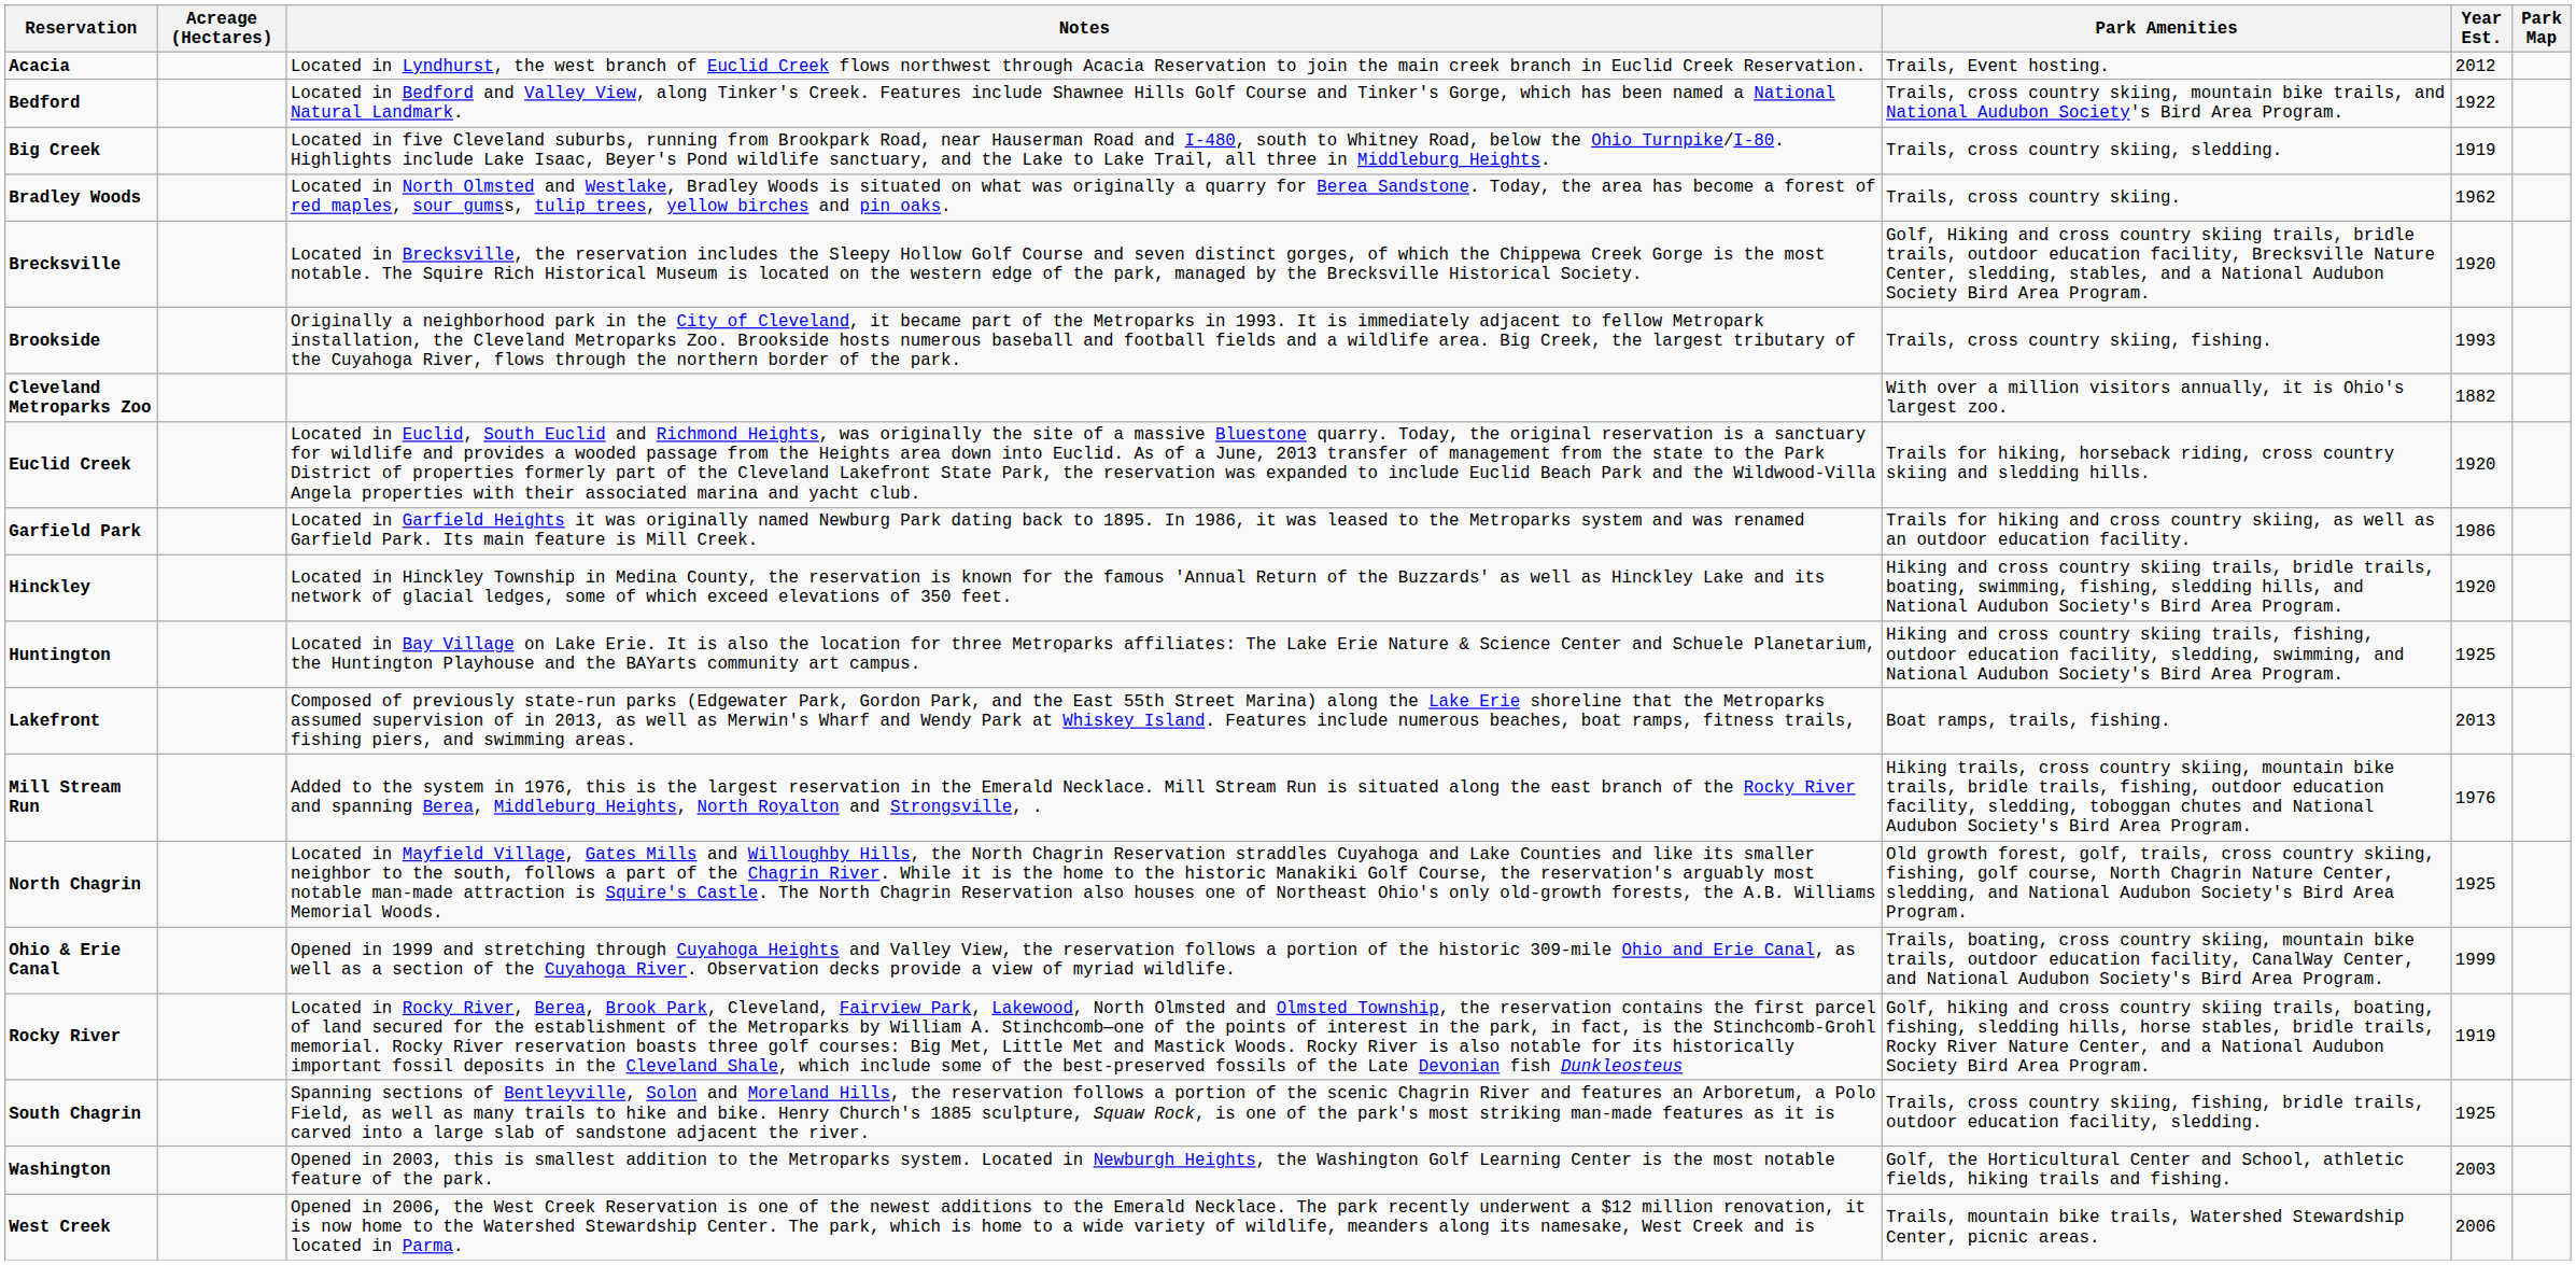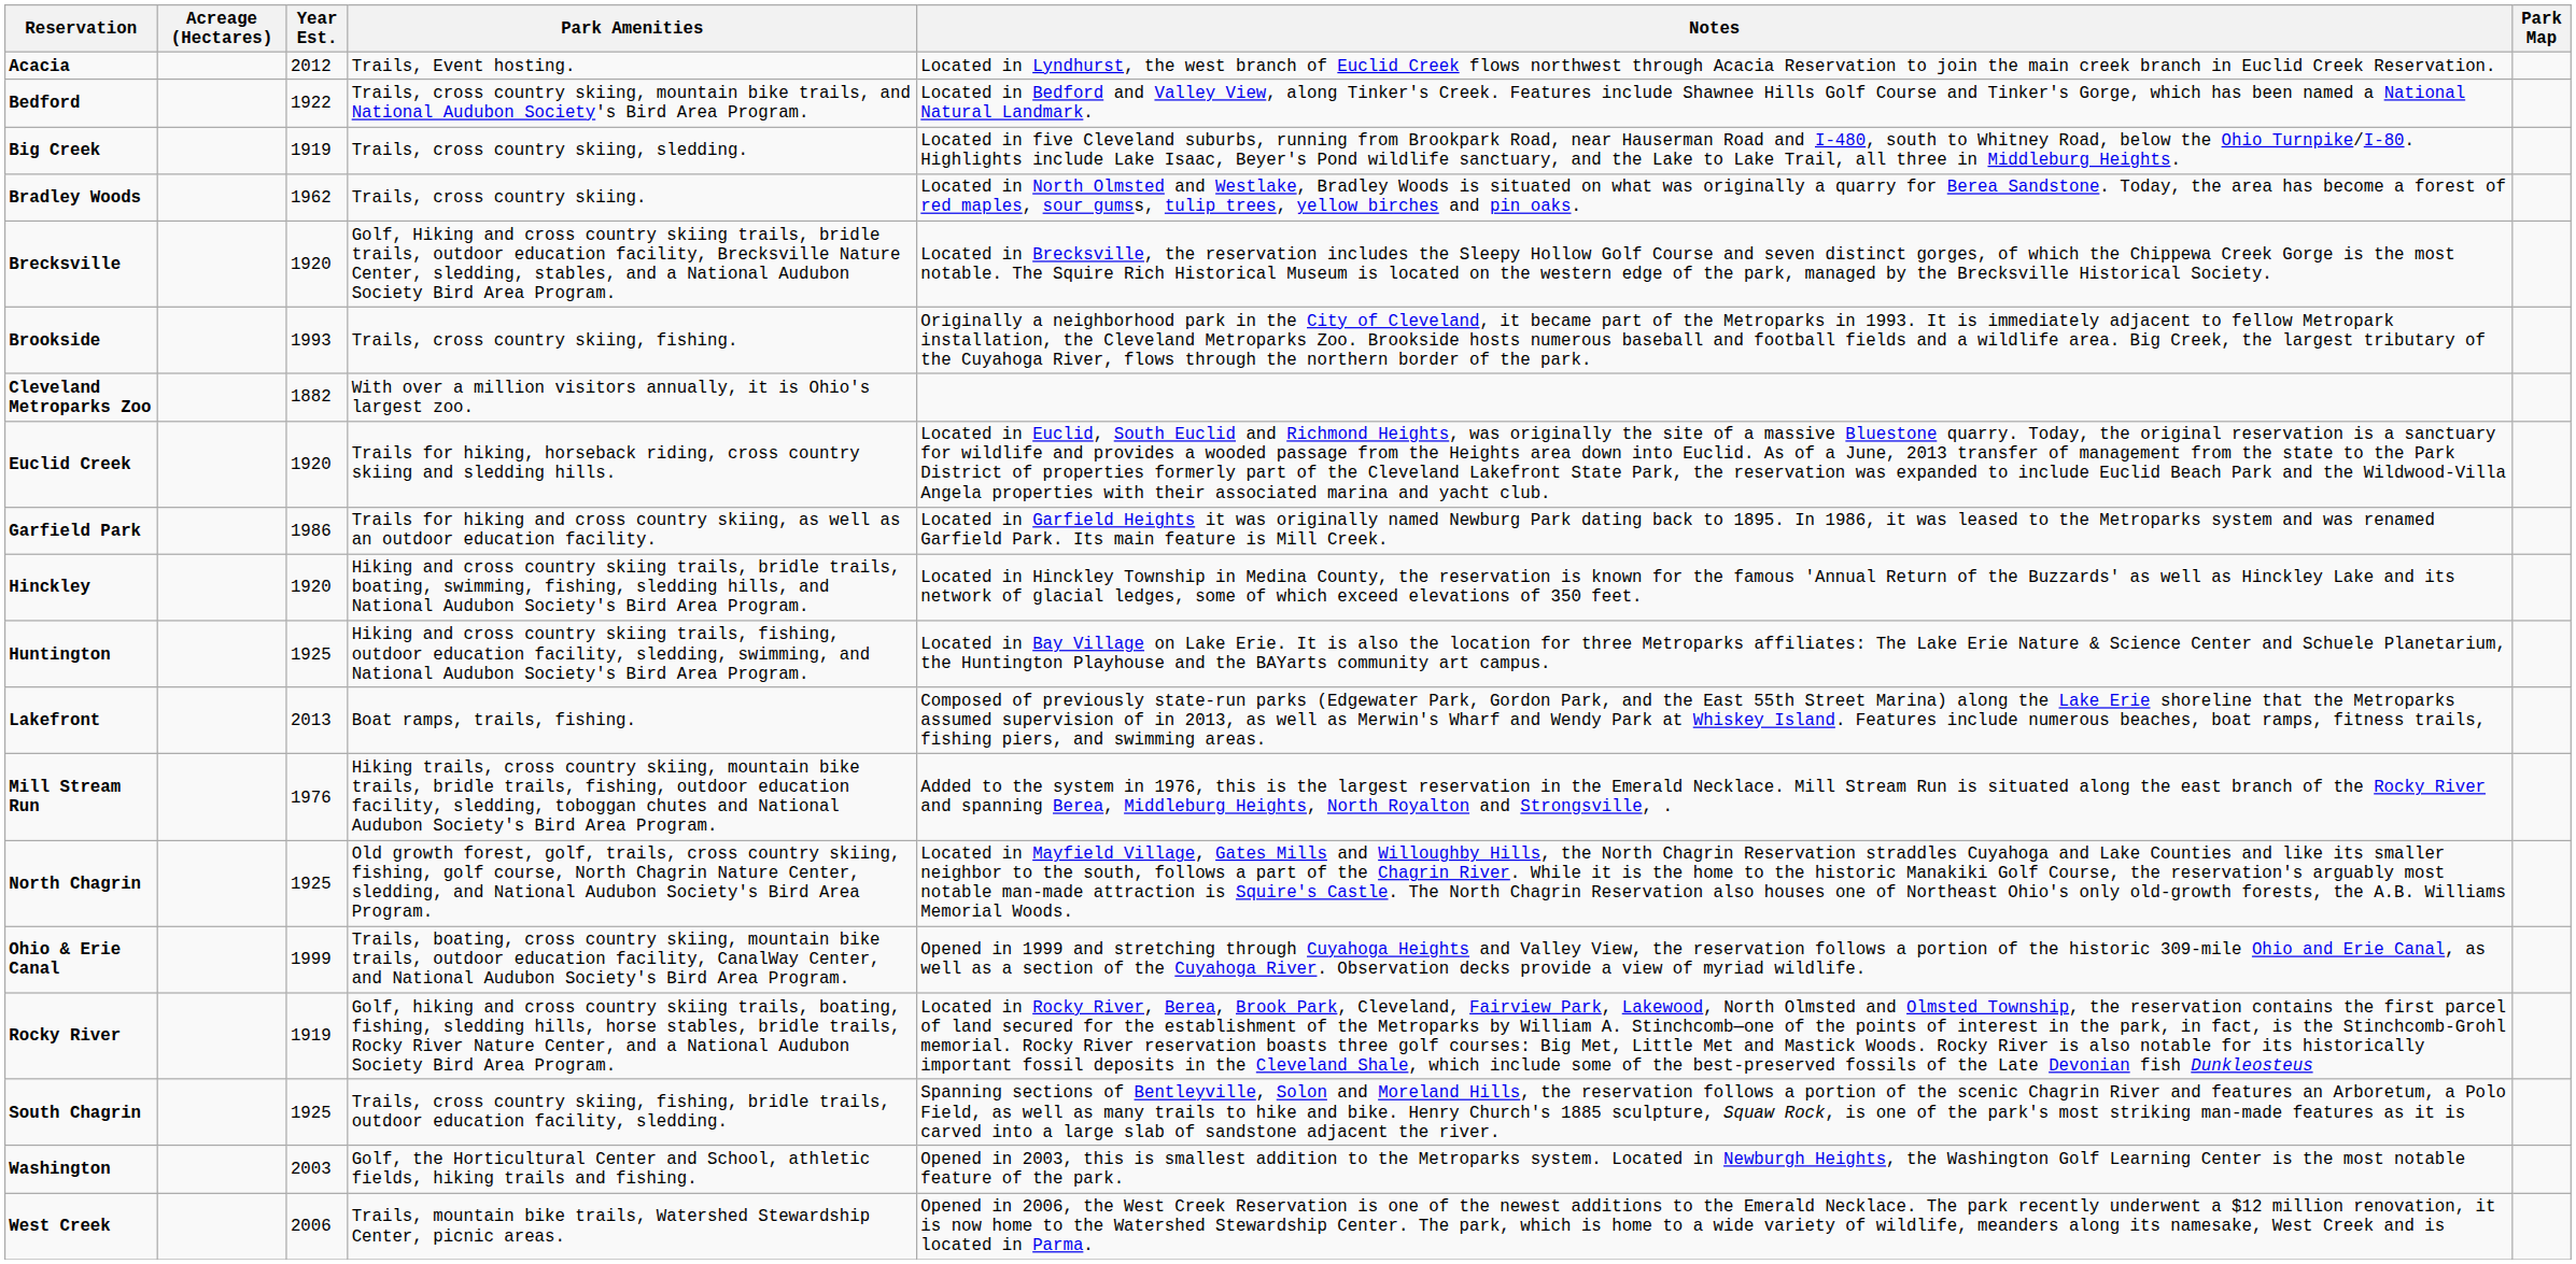 <table class=wikitable>
 <tr>
 <th>Reservation</th>
 <th>Acreage (Hectares)</th>
+<th>Year Est.</th>
+<th>Park Amenities</th>
 <th>Notes</th>
-<th>Park Amenities</th>
-<th>Year Est.</th>
 <th>Park Map</th>
 </tr>
 <tr>
 <td><strong>Acacia</strong></td>
 <td></td>
+<td>2012</td>
+<td>Trails, Event hosting.</td>
 <td>Located in <a href='#'>Lyndhurst</a>, the west branch of <a href='#'>Euclid Creek</a> flows northwest through Acacia Reservation to join the main creek branch in Euclid Creek Reservation.</td>
-<td>Trails, Event hosting.</td>
-<td>2012</td>
 <td></td>
 </tr>
 <tr>
 <td><strong>Bedford</strong></td>
 <td></td>
+<td>1922</td>
+<td>Trails, cross country skiing, mountain bike trails, and <a href='#'>National Audubon Society</a>'s Bird Area Program.</td>
 <td>Located in <a href='#'>Bedford</a> and <a href='#'>Valley View</a>, along Tinker's Creek. Features include Shawnee Hills Golf Course and Tinker's Gorge, which has been named a <a href='#'>National Natural Landmark</a>.</td>
-<td>Trails, cross country skiing, mountain bike trails, and <a href='#'>National Audubon Society</a>'s Bird Area Program.</td>
-<td>1922</td>
 <td></td>
 </tr>
 <tr>
 <td><strong>Big Creek</strong></td>
 <td></td>
+<td>1919</td>
+<td>Trails, cross country skiing, sledding.</td>
 <td>Located in five Cleveland suburbs, running from Brookpark Road, near Hauserman Road and <a href='#'>I-480</a>, south to Whitney Road, below the <a href='#'>Ohio Turnpike</a>/<a href='#'>I-80</a>. Highlights include Lake Isaac, Beyer's Pond wildlife sanctuary, and the Lake to Lake Trail, all three in <a href='#'>Middleburg Heights</a>.</td>
-<td>Trails, cross country skiing, sledding.</td>
-<td>1919</td>
 <td></td>
 </tr>
 <tr>
 <td><strong>Bradley Woods</strong></td>
 <td></td>
+<td>1962</td>
+<td>Trails, cross country skiing.</td>
 <td>Located in <a href='#'>North Olmsted</a> and <a href='#'>Westlake</a>, Bradley Woods is situated on what was originally a quarry for <a href='#'>Berea Sandstone</a>. Today, the area has become a forest of <a href='#'>red maples</a>, <a href='#'>sour gums</a>s, <a href='#'>tulip trees</a>, <a href='#'>yellow birches</a> and <a href='#'>pin oaks</a>.</td>
-<td>Trails, cross country skiing.</td>
-<td>1962</td>
 <td></td>
 </tr>
 <tr>
 <td><strong>Brecksville</strong></td>
 <td></td>
+<td>1920</td>
+<td>Golf, Hiking and cross country skiing trails, bridle trails, outdoor education facility, Brecksville Nature Center, sledding, stables, and a National Audubon Society Bird Area Program.</td>
 <td>Located in <a href='#'>Brecksville</a>, the reservation includes the Sleepy Hollow Golf Course and seven distinct gorges, of which the Chippewa Creek Gorge is the most notable.  The Squire Rich Historical Museum is located on the western edge of the park, managed by the Brecksville Historical Society.</td>
-<td>Golf, Hiking and cross country skiing trails, bridle trails, outdoor education facility, Brecksville Nature Center, sledding, stables, and a National Audubon Society Bird Area Program.</td>
-<td>1920</td>
 <td></td>
 </tr>
 <tr>
 <td><strong>Brookside</strong></td>
 <td></td>
+<td>1993</td>
+<td>Trails, cross country skiing, fishing.</td>
 <td>Originally a neighborhood park in the <a href='#'>City of Cleveland</a>, it became part of the Metroparks in 1993. It is immediately adjacent to fellow Metropark installation, the Cleveland Metroparks Zoo. Brookside hosts numerous baseball and football fields and a wildlife area.  Big Creek, the largest tributary of the Cuyahoga River, flows through the northern border of the park.</td>
-<td>Trails, cross country skiing, fishing.</td>
-<td>1993</td>
 <td></td>
 </tr>
 <tr>
 <td><strong>Cleveland Metroparks Zoo</strong></td>
 <td></td>
+<td>1882</td>
+<td>With over a million visitors annually, it is Ohio's largest zoo.</td>
 <td></td>
-<td>With over a million visitors annually, it is Ohio's largest zoo.</td>
-<td>1882</td>
 <td></td>
 </tr>
 <tr>
 <td><strong>Euclid Creek</strong></td>
 <td></td>
+<td>1920</td>
+<td>Trails for hiking, horseback riding, cross country skiing and sledding hills.</td>
 <td>Located in <a href='#'>Euclid</a>, <a href='#'>South Euclid</a> and <a href='#'>Richmond Heights</a>, was originally the site of a massive <a href='#'>Bluestone</a> quarry. Today, the original reservation is a sanctuary for wildlife and provides a wooded passage from the Heights area down into Euclid.  As of a June, 2013 transfer of management from the state to the Park District of properties formerly part of the Cleveland Lakefront State Park, the reservation was expanded to include Euclid Beach Park and the Wildwood-Villa Angela properties with their associated marina and yacht club.</td>
-<td>Trails for hiking, horseback riding, cross country skiing and sledding hills.</td>
-<td>1920</td>
 <td></td>
 </tr>
 <tr>
 <td><strong>Garfield Park</strong></td>
 <td></td>
+<td>1986</td>
+<td>Trails for hiking and cross country skiing, as well as an outdoor education facility.</td>
 <td>Located in <a href='#'>Garfield Heights</a> it was originally named Newburg Park dating back to 1895. In 1986, it was leased to the Metroparks system and was renamed Garfield Park. Its main feature is Mill Creek.</td>
-<td>Trails for hiking and cross country skiing, as well as an outdoor education facility.</td>
-<td>1986</td>
 <td></td>
 </tr>
 <tr>
 <td><strong>Hinckley</strong></td>
 <td></td>
+<td>1920</td>
+<td>Hiking and cross country skiing trails, bridle trails, boating, swimming, fishing, sledding hills, and National Audubon Society's Bird Area Program.</td>
 <td>Located in Hinckley Township in Medina County, the reservation is known for the famous 'Annual Return of the Buzzards' as well as Hinckley Lake and its network of glacial ledges, some of which  exceed elevations of 350 feet.</td>
-<td>Hiking and cross country skiing trails, bridle trails, boating, swimming, fishing, sledding hills, and National Audubon Society's Bird Area Program.</td>
-<td>1920</td>
 <td></td>
 </tr>
 <tr>
 <td><strong>Huntington</strong></td>
 <td></td>
+<td>1925</td>
+<td>Hiking and cross country skiing trails, fishing, outdoor education facility, sledding, swimming, and National Audubon Society's Bird Area Program.</td>
 <td>Located in <a href='#'>Bay Village</a> on Lake Erie. It is also the location for three Metroparks affiliates: The Lake Erie Nature & Science Center and Schuele Planetarium, the Huntington Playhouse and the BAYarts community art campus.</td>
-<td>Hiking and cross country skiing trails, fishing, outdoor education facility, sledding, swimming, and National Audubon Society's Bird Area Program.</td>
-<td>1925</td>
 <td></td>
 </tr>
 <tr>
 <td><strong>Lakefront</strong></td>
 <td></td>
+<td>2013</td>
+<td>Boat ramps, trails, fishing.</td>
 <td>Composed of previously state-run parks (Edgewater Park, Gordon Park, and the East 55th Street Marina) along the <a href='#'>Lake Erie</a> shoreline that the Metroparks assumed supervision of in 2013, as well as Merwin's Wharf and Wendy Park at <a href='#'>Whiskey Island</a>. Features include numerous beaches, boat ramps, fitness trails, fishing piers, and swimming areas.</td>
-<td>Boat ramps, trails, fishing.</td>
-<td>2013</td>
 <td></td>
 </tr>
 <tr>
 <td><strong>Mill Stream Run</strong></td>
 <td></td>
+<td>1976</td>
+<td>Hiking trails, cross country skiing, mountain bike trails, bridle trails, fishing, outdoor education facility, sledding, toboggan chutes and National Audubon Society's Bird Area Program.</td>
 <td>Added to the system in 1976, this is the largest reservation in the Emerald Necklace. Mill Stream Run is situated along the east branch of the <a href='#'>Rocky River</a> and spanning <a href='#'>Berea</a>, <a href='#'>Middleburg Heights</a>, <a href='#'>North Royalton</a> and <a href='#'>Strongsville</a>, .</td>
-<td>Hiking trails, cross country skiing, mountain bike trails, bridle trails, fishing, outdoor education facility, sledding, toboggan chutes and National Audubon Society's Bird Area Program.</td>
-<td>1976</td>
 <td></td>
 </tr>
 <tr>
 <td><strong>North Chagrin</strong></td>
 <td></td>
+<td>1925</td>
+<td>Old growth forest, golf, trails, cross country skiing, fishing, golf course, North Chagrin Nature Center, sledding, and National Audubon Society's Bird Area Program.</td>
 <td>Located in <a href='#'>Mayfield Village</a>, <a href='#'>Gates Mills</a> and <a href='#'>Willoughby Hills</a>, the North Chagrin Reservation straddles Cuyahoga and Lake Counties and like its smaller neighbor to the south, follows a part of the <a href='#'>Chagrin River</a>. While it is the home to the historic Manakiki Golf Course, the reservation's arguably most notable man-made attraction is <a href='#'>Squire's Castle</a>. The North Chagrin Reservation also houses one of Northeast Ohio's only old-growth forests, the A.B. Williams Memorial Woods.</td>
-<td>Old growth forest, golf, trails, cross country skiing, fishing, golf course, North Chagrin Nature Center, sledding, and National Audubon Society's Bird Area Program.</td>
-<td>1925</td>
 <td></td>
 </tr>
 <tr>
 <td><strong>Ohio & Erie Canal</strong></td>
 <td></td>
+<td>1999</td>
+<td>Trails, boating, cross country skiing, mountain bike trails, outdoor education facility, CanalWay Center, and National Audubon Society's Bird Area Program.</td>
 <td>Opened in 1999 and stretching through <a href='#'>Cuyahoga Heights</a> and Valley View, the reservation follows a portion of the historic 309-mile <a href='#'>Ohio and Erie Canal</a>, as well as a section of the <a href='#'>Cuyahoga River</a>. Observation decks provide a view of myriad wildlife.</td>
-<td>Trails, boating, cross country skiing, mountain bike trails, outdoor education facility, CanalWay Center, and National Audubon Society's Bird Area Program.</td>
-<td>1999</td>
 <td></td>
 </tr>
 <tr>
 <td><strong>Rocky River</strong></td>
 <td></td>
+<td>1919</td>
+<td>Golf, hiking and cross country skiing trails, boating, fishing, sledding hills, horse stables, bridle trails, Rocky River Nature Center, and a National Audubon Society Bird Area Program.</td>
 <td>Located in <a href='#'>Rocky River</a>, <a href='#'>Berea</a>, <a href='#'>Brook Park</a>, Cleveland, <a href='#'>Fairview Park</a>, <a href='#'>Lakewood</a>, North Olmsted and <a href='#'>Olmsted Township</a>, the reservation contains the first parcel of land secured for the establishment    of the Metroparks by William A. Stinchcomb—one of the points of interest in the park, in fact, is the Stinchcomb-Grohl memorial. Rocky River reservation boasts three golf courses: Big Met, Little Met and Mastick Woods. Rocky River is also notable for its historically important fossil deposits in the <a href='#'>Cleveland Shale</a>, which include some of the best-preserved fossils of the Late <a href='#'>Devonian</a> fish <em><a href='#'>Dunkleosteus</a></em></td>
-<td>Golf, hiking and cross country skiing trails, boating, fishing, sledding hills, horse stables, bridle trails, Rocky River Nature Center, and a National Audubon Society Bird Area Program.</td>
-<td>1919</td>
 <td></td>
 </tr>
 <tr>
 <td><strong>South Chagrin</strong></td>
 <td></td>
+<td>1925</td>
+<td>Trails, cross country skiing, fishing, bridle trails, outdoor education facility, sledding.</td>
 <td>Spanning sections of <a href='#'>Bentleyville</a>, <a href='#'>Solon</a> and <a href='#'>Moreland Hills</a>, the reservation follows a portion of the scenic Chagrin River and features an Arboretum, a Polo Field, as well as many trails to hike and bike. Henry Church's 1885 sculpture, <em>Squaw Rock</em>, is one of the park's most striking man-made features as it is carved into a large slab of sandstone adjacent the river.</td>
-<td>Trails, cross country skiing, fishing, bridle trails, outdoor education facility, sledding.</td>
-<td>1925</td>
 <td></td>
 </tr>
 <tr>
 <td><strong>Washington</strong></td>
 <td></td>
+<td>2003</td>
+<td>Golf,  the Horticultural Center and School, athletic fields, hiking trails and fishing.</td>
 <td>Opened in 2003, this is smallest addition to the Metroparks system. Located in <a href='#'>Newburgh Heights</a>, the Washington Golf Learning Center is the most notable feature of the park.</td>
-<td>Golf,  the Horticultural Center and School, athletic fields, hiking trails and fishing.</td>
-<td>2003</td>
 <td></td>
 </tr>
 <tr>
 <td><strong>West Creek</strong></td>
 <td></td>
+<td>2006</td>
+<td>Trails, mountain bike trails, Watershed Stewardship Center, picnic areas.</td>
 <td>Opened in 2006, the West Creek Reservation is one of the newest additions to the Emerald Necklace. The park recently underwent a $12 million renovation, it is now home to the Watershed Stewardship Center. The park, which is home to a wide variety of wildlife, meanders along its namesake, West Creek and is located in <a href='#'>Parma</a>.</td>
-<td>Trails, mountain bike trails, Watershed Stewardship Center, picnic areas.</td>
-<td>2006</td>
 <td></td>
 </tr>
 </table>
